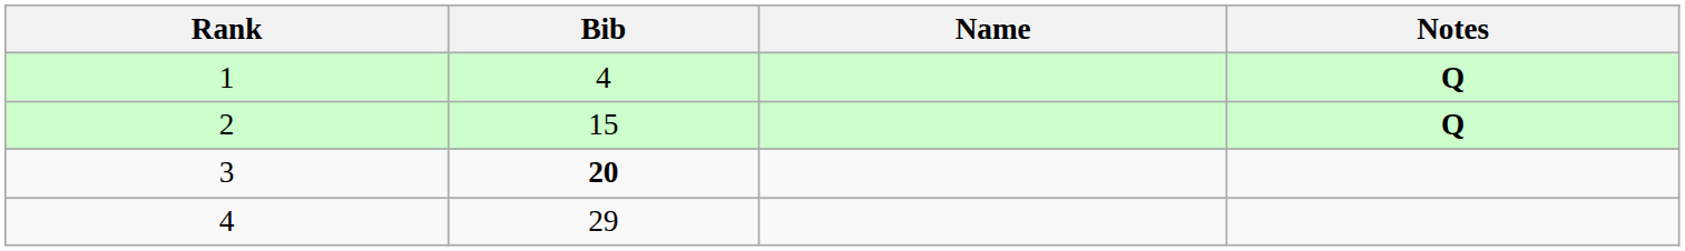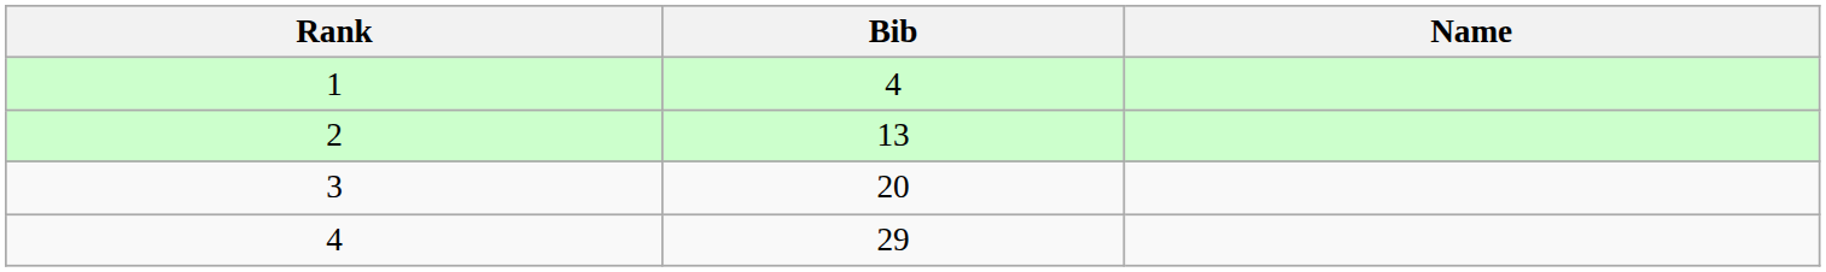 <table class="wikitable" style="text-align:center;" width=70%>
 <tr>
 <th>Rank</th>
 <th>Bib</th>
 <th>Name</th>
-<th>Notes</th>
 </tr>
 <tr bgcolor="#ccffcc">
 <td>1</td>
 <td>4</td>
 <td align=left></td>
-<td><strong>Q</strong></td>
 </tr>
 <tr bgcolor="#ccffcc">
 <td>2</td>
-<td>15</td>
+<td>13</td>
 <td align=left></td>
-<td><strong>Q</strong></td>
 </tr>
 <tr>
 <td>3</td>
-<td><strong>20</strong></td>
+<td>20</td>
 <td align=left></td>
-<td></td>
 </tr>
 <tr>
 <td>4</td>
 <td>29</td>
 <td align=left></td>
-<td></td>
 </tr>
 </table>
